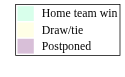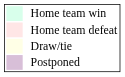 <table style="border:1px solid black; float:right;">
 <tr>
 <td style="background:#D8FFEB; width:20px;"></td>
 <td> </td>
 <td>Home team win</td>
+</tr>
+<tr>
+<td style="background:#FFE6E6; width:20px;"></td>
+<td> </td>
+<td>Home team defeat</td>
 </tr>
 <tr>
 <td style="background:#FFFFE6; width:20px;"></td>
 <td> </td>
 <td>Draw/tie</td>
 </tr>
 <tr>
 <td style="background:#D8BFD8; width:20px;"></td>
 <td> </td>
 <td>Postponed</td>
 </tr>
 </table>
